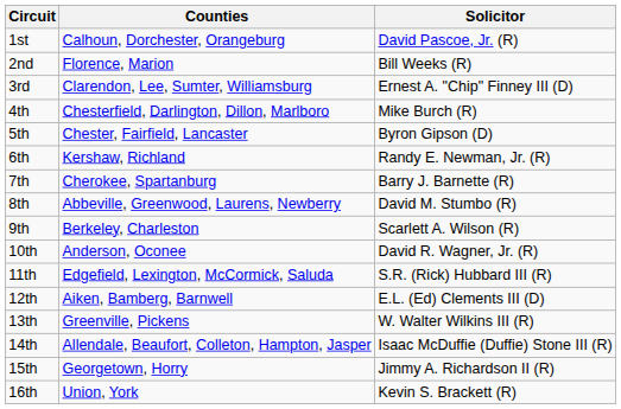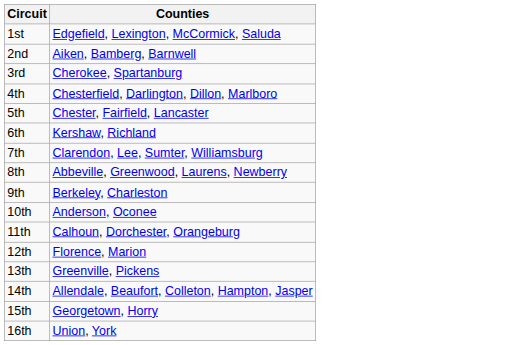 <table class="wikitable">
 <tr>
 <th>Circuit</th>
 <th>Counties</th>
-<th>Solicitor</th>
 </tr>
 <tr>
 <td>1st</td>
-<td><a href='#'>Calhoun</a>, <a href='#'>Dorchester</a>, <a href='#'>Orangeburg</a></td>
-<td><a href='#'>David Pascoe, Jr.</a> (R)</td>
+<td><a href='#'>Edgefield</a>, <a href='#'>Lexington</a>, <a href='#'>McCormick</a>, <a href='#'>Saluda</a></td>
 </tr>
 <tr>
 <td>2nd</td>
-<td><a href='#'>Florence</a>, <a href='#'>Marion</a></td>
-<td>Bill Weeks (R)</td>
+<td><a href='#'>Aiken</a>, <a href='#'>Bamberg</a>, <a href='#'>Barnwell</a></td>
 </tr>
 <tr>
 <td>3rd</td>
-<td><a href='#'>Clarendon</a>, <a href='#'>Lee</a>, <a href='#'>Sumter</a>, <a href='#'>Williamsburg</a></td>
-<td>Ernest A. "Chip" Finney III (D)</td>
+<td><a href='#'>Cherokee</a>, <a href='#'>Spartanburg</a></td>
 </tr>
 <tr>
 <td>4th</td>
 <td><a href='#'>Chesterfield</a>, <a href='#'>Darlington</a>, <a href='#'>Dillon</a>, <a href='#'>Marlboro</a></td>
-<td>Mike Burch (R)</td>
 </tr>
 <tr>
 <td>5th</td>
 <td><a href='#'>Chester</a>, <a href='#'>Fairfield</a>, <a href='#'>Lancaster</a></td>
-<td>Byron Gipson (D)</td>
 </tr>
 <tr>
 <td>6th</td>
 <td><a href='#'>Kershaw</a>, <a href='#'>Richland</a></td>
-<td>Randy E. Newman, Jr. (R)</td>
 </tr>
 <tr>
 <td>7th</td>
-<td><a href='#'>Cherokee</a>, <a href='#'>Spartanburg</a></td>
-<td>Barry J. Barnette (R)</td>
+<td><a href='#'>Clarendon</a>, <a href='#'>Lee</a>, <a href='#'>Sumter</a>, <a href='#'>Williamsburg</a></td>
 </tr>
 <tr>
 <td>8th</td>
 <td><a href='#'>Abbeville</a>, <a href='#'>Greenwood</a>, <a href='#'>Laurens</a>, <a href='#'>Newberry</a></td>
-<td>David M. Stumbo (R)</td>
 </tr>
 <tr>
 <td>9th</td>
 <td><a href='#'>Berkeley</a>, <a href='#'>Charleston</a></td>
-<td>Scarlett A. Wilson (R)</td>
 </tr>
 <tr>
 <td>10th</td>
 <td><a href='#'>Anderson</a>, <a href='#'>Oconee</a></td>
-<td>David R. Wagner, Jr. (R)</td>
 </tr>
 <tr>
 <td>11th</td>
-<td><a href='#'>Edgefield</a>, <a href='#'>Lexington</a>, <a href='#'>McCormick</a>, <a href='#'>Saluda</a></td>
-<td>S.R. (Rick) Hubbard III (R)</td>
+<td><a href='#'>Calhoun</a>, <a href='#'>Dorchester</a>, <a href='#'>Orangeburg</a></td>
 </tr>
 <tr>
 <td>12th</td>
-<td><a href='#'>Aiken</a>, <a href='#'>Bamberg</a>, <a href='#'>Barnwell</a></td>
-<td>E.L. (Ed) Clements III (D)</td>
+<td><a href='#'>Florence</a>, <a href='#'>Marion</a></td>
 </tr>
 <tr>
 <td>13th</td>
 <td><a href='#'>Greenville</a>, <a href='#'>Pickens</a></td>
-<td>W. Walter Wilkins III (R)</td>
 </tr>
 <tr>
 <td>14th</td>
 <td><a href='#'>Allendale</a>, <a href='#'>Beaufort</a>, <a href='#'>Colleton</a>, <a href='#'>Hampton</a>, <a href='#'>Jasper</a></td>
-<td>Isaac McDuffie (Duffie) Stone III (R)</td>
 </tr>
 <tr>
 <td>15th</td>
 <td><a href='#'>Georgetown</a>, <a href='#'>Horry</a></td>
-<td>Jimmy A. Richardson II (R)</td>
 </tr>
 <tr>
 <td>16th</td>
 <td><a href='#'>Union</a>, <a href='#'>York</a></td>
-<td>Kevin S. Brackett (R)</td>
 </tr>
 </table>
